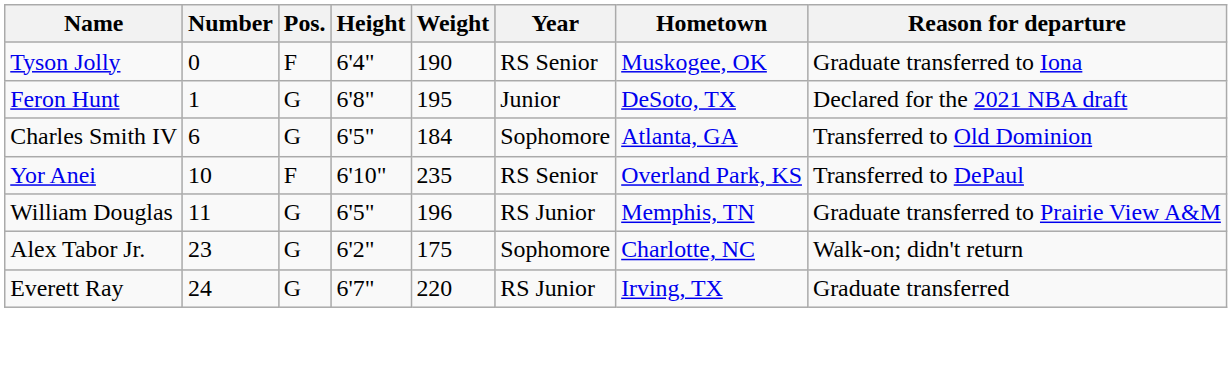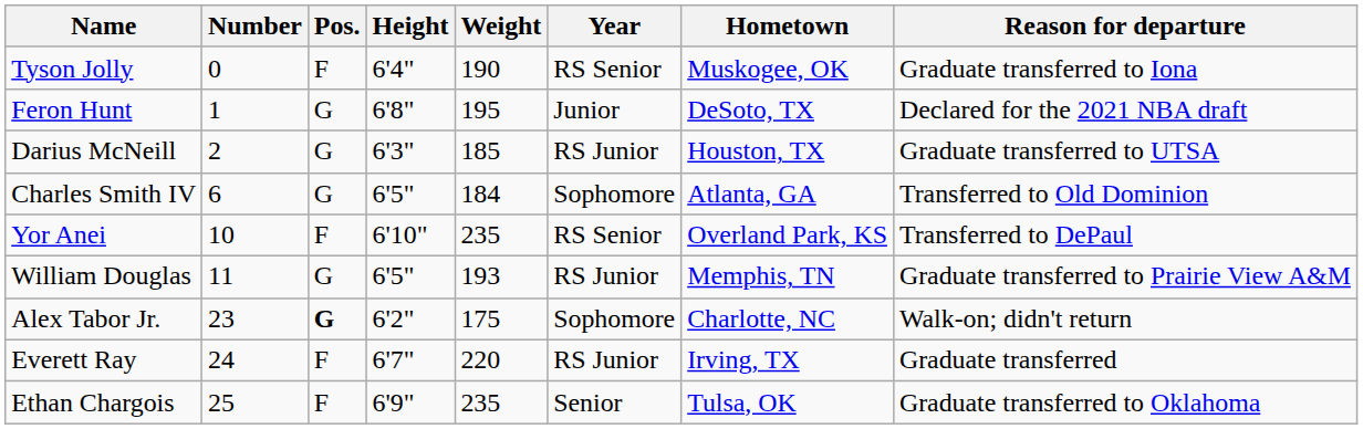 <table class="wikitable sortable" border="1">
 <tr>
 <th>Name</th>
 <th>Number</th>
 <th>Pos.</th>
 <th>Height</th>
 <th>Weight</th>
 <th>Year</th>
 <th>Hometown</th>
 <th class="unsortable">Reason for departure</th>
 </tr>
 <tr>
 <td><a href='#'>Tyson Jolly</a></td>
 <td>0</td>
 <td>F</td>
 <td>6'4"</td>
 <td>190</td>
 <td>RS Senior</td>
 <td><a href='#'>Muskogee, OK</a></td>
 <td>Graduate transferred to <a href='#'>Iona</a></td>
 </tr>
 <tr>
 <td><a href='#'>Feron Hunt</a></td>
 <td>1</td>
 <td>G</td>
 <td>6'8"</td>
 <td>195</td>
 <td>Junior</td>
 <td><a href='#'>DeSoto, TX</a></td>
 <td>Declared for the <a href='#'>2021 NBA draft</a></td>
 </tr>
 <tr>
+<td>Darius McNeill</td>
+<td>2</td>
+<td>G</td>
+<td>6'3"</td>
+<td>185</td>
+<td>RS Junior</td>
+<td><a href='#'>Houston, TX</a></td>
+<td>Graduate transferred to <a href='#'>UTSA</a></td>
+</tr>
+<tr>
 <td>Charles Smith IV</td>
 <td>6</td>
 <td>G</td>
 <td>6'5"</td>
 <td>184</td>
 <td>Sophomore</td>
 <td><a href='#'>Atlanta, GA</a></td>
 <td>Transferred to <a href='#'>Old Dominion</a></td>
 </tr>
 <tr>
 <td><a href='#'>Yor Anei</a></td>
 <td>10</td>
 <td>F</td>
 <td>6'10"</td>
 <td>235</td>
 <td>RS Senior</td>
 <td><a href='#'>Overland Park, KS</a></td>
 <td>Transferred to <a href='#'>DePaul</a></td>
 </tr>
 <tr>
 <td>William Douglas</td>
 <td>11</td>
 <td>G</td>
 <td>6'5"</td>
-<td>196</td>
+<td>193</td>
 <td>RS Junior</td>
 <td><a href='#'>Memphis, TN</a></td>
 <td>Graduate transferred to <a href='#'>Prairie View A&M</a></td>
 </tr>
 <tr>
 <td>Alex Tabor Jr.</td>
 <td>23</td>
-<td>G</td>
+<td><strong>G</strong></td>
 <td>6'2"</td>
 <td>175</td>
 <td>Sophomore</td>
 <td><a href='#'>Charlotte, NC</a></td>
 <td>Walk-on; didn't return</td>
 </tr>
 <tr>
 <td>Everett Ray</td>
 <td>24</td>
-<td>G</td>
+<td>F</td>
 <td>6'7"</td>
 <td>220</td>
 <td>RS Junior</td>
 <td><a href='#'>Irving, TX</a></td>
 <td>Graduate transferred</td>
 </tr>
+<tr>
+<td>Ethan Chargois</td>
+<td>25</td>
+<td>F</td>
+<td>6'9"</td>
+<td>235</td>
+<td>Senior</td>
+<td><a href='#'>Tulsa, OK</a></td>
+<td>Graduate transferred to <a href='#'>Oklahoma</a></td>
+</tr>
 </table>
